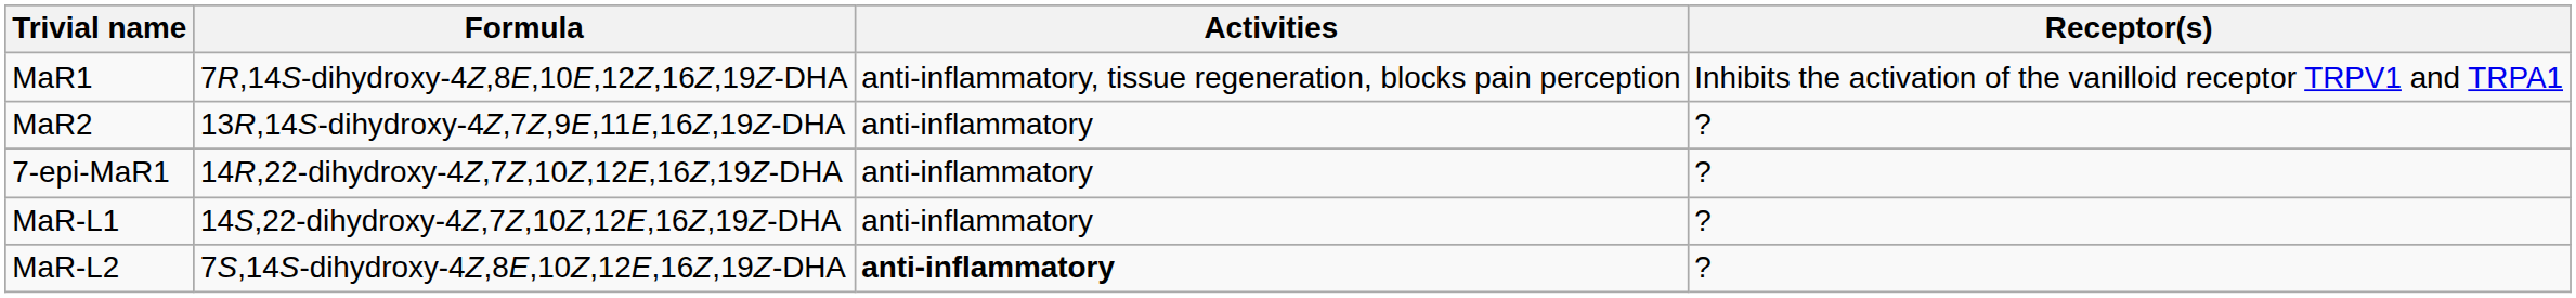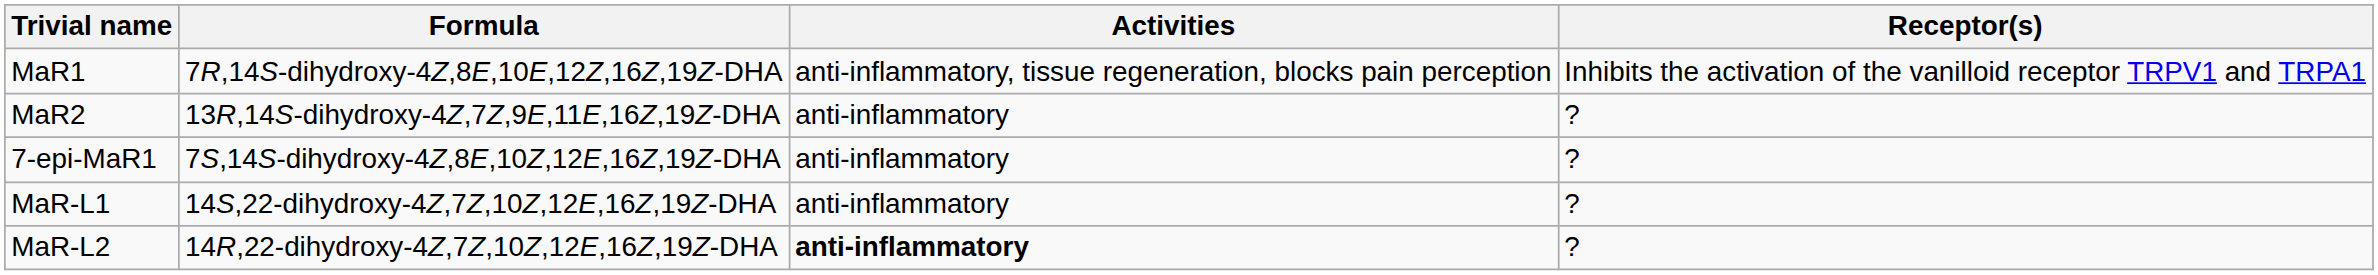 <table class="wikitable">
 <tr>
 <th>Trivial name</th>
 <th>Formula</th>
 <th>Activities</th>
 <th>Receptor(s)</th>
 </tr>
 <tr>
 <td>MaR1</td>
 <td>7<em>R</em>,14<em>S</em>-dihydroxy-4<em>Z</em>,8<em>E</em>,10<em>E</em>,12<em>Z</em>,16<em>Z</em>,19<em>Z</em>-DHA</td>
 <td>anti-inflammatory, tissue regeneration, blocks pain perception</td>
 <td>Inhibits the activation of the vanilloid receptor <a href='#'>TRPV1</a> and <a href='#'>TRPA1</a></td>
 </tr>
 <tr>
 <td>MaR2</td>
 <td>13<em>R</em>,14<em>S</em>-dihydroxy-4<em>Z</em>,7<em>Z</em>,9<em>E</em>,11<em>E</em>,16<em>Z</em>,19<em>Z</em>-DHA</td>
 <td>anti-inflammatory</td>
 <td>?</td>
 </tr>
 <tr>
 <td>7-epi-MaR1</td>
-<td>14<em>R</em>,22-dihydroxy-4<em>Z</em>,7<em>Z</em>,10<em>Z</em>,12<em>E</em>,16<em>Z</em>,19<em>Z</em>-DHA</td>
+<td>7<em>S</em>,14<em>S</em>-dihydroxy-4<em>Z</em>,8<em>E</em>,10<em>Z</em>,12<em>E</em>,16<em>Z</em>,19<em>Z</em>-DHA</td>
 <td>anti-inflammatory</td>
 <td>?</td>
 </tr>
 <tr>
 <td>MaR-L1</td>
 <td>14<em>S</em>,22-dihydroxy-4<em>Z</em>,7<em>Z</em>,10<em>Z</em>,12<em>E</em>,16<em>Z</em>,19<em>Z</em>-DHA</td>
 <td>anti-inflammatory</td>
 <td>?</td>
 </tr>
 <tr>
 <td>MaR-L2</td>
-<td>7<em>S</em>,14<em>S</em>-dihydroxy-4<em>Z</em>,8<em>E</em>,10<em>Z</em>,12<em>E</em>,16<em>Z</em>,19<em>Z</em>-DHA</td>
+<td>14<em>R</em>,22-dihydroxy-4<em>Z</em>,7<em>Z</em>,10<em>Z</em>,12<em>E</em>,16<em>Z</em>,19<em>Z</em>-DHA</td>
 <td><strong>anti-inflammatory</strong></td>
 <td>?</td>
 </tr>
 </table>
